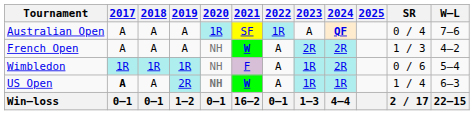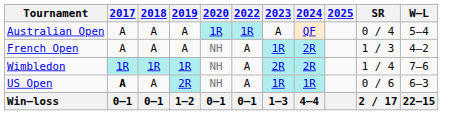 <table class=wikitable style=text-align:center>
 <tr>
 <th>Tournament</th>
 <th><a href='#'>2017</a></th>
 <th><a href='#'>2018</a></th>
 <th><a href='#'>2019</a></th>
 <th><a href='#'>2020</a></th>
-<th><a href='#'>2021</a></th>
 <th><a href='#'>2022</a></th>
 <th><a href='#'>2023</a></th>
 <th><a href='#'>2024</a></th>
 <th><a href='#'>2025</a></th>
 <th>SR</th>
 <th>W–L</th>
 </tr>
 <tr>
 <td align=left><a href='#'>Australian Open</a></td>
 <td>A</td>
 <td>A</td>
 <td>A</td>
 <td bgcolor=afeeee><a href='#'>1R</a></td>
-<td bgcolor=yellow><a href='#'>SF</a></td>
 <td bgcolor=afeeee><a href='#'>1R</a></td>
 <td>A</td>
-<td bgcolor=ffebcd><strong><a href='#'>QF</a></strong></td>
+<td bgcolor=ffebcd><a href='#'>QF</a></td>
 <td></td>
 <td>0 / 4</td>
-<td>7–6</td>
+<td>5–4</td>
 </tr>
 <tr>
 <td align=left><a href='#'>French Open</a></td>
 <td>A</td>
 <td>A</td>
 <td>A</td>
 <td style=color:#767676>NH</td>
-<td bgcolor=lime><strong><a href='#'>W</a></strong></td>
 <td>A</td>
-<td bgcolor=afeeee><a href='#'>2R</a></td>
+<td bgcolor=afeeee><a href='#'>1R</a></td>
 <td bgcolor=afeeee><a href='#'>2R</a></td>
 <td></td>
 <td>1 / 3</td>
 <td>4–2</td>
 </tr>
 <tr>
 <td align=left><a href='#'>Wimbledon</a></td>
 <td bgcolor=afeeee><a href='#'>1R</a></td>
 <td bgcolor=afeeee><a href='#'>1R</a></td>
 <td bgcolor=afeeee><a href='#'>1R</a></td>
 <td style=color:#767676>NH</td>
-<td bgcolor=thistle><a href='#'>F</a></td>
 <td>A</td>
-<td bgcolor=afeeee><a href='#'>1R</a></td>
+<td bgcolor=afeeee><a href='#'>2R</a></td>
 <td bgcolor=afeeee><a href='#'>2R</a></td>
 <td></td>
-<td>0 / 6</td>
-<td>5–4</td>
+<td>1 / 4</td>
+<td>7–6</td>
 </tr>
 <tr>
 <td align=left><a href='#'>US Open</a></td>
 <td><strong>A</strong></td>
 <td>A</td>
 <td bgcolor=afeeee><a href='#'>2R</a></td>
-<td style=color:#767676><strong>NH</strong></td>
-<td bgcolor=lime><strong><a href='#'>W</a></strong></td>
+<td style=color:#767676>NH</td>
 <td>A</td>
 <td bgcolor=afeeee><a href='#'>1R</a></td>
 <td bgcolor=afeeee><a href='#'>1R</a></td>
 <td></td>
-<td>1 / 4</td>
+<td>0 / 6</td>
 <td>6–3</td>
 </tr>
 <tr style=font-weight:bold;background:#efefef>
 <th style=text-align:left>Win–loss</th>
 <th>0–1</th>
 <th>0–1</th>
 <th>1–2</th>
 <th>0–1</th>
-<th>16–2</th>
 <th>0–1</th>
 <th>1–3</th>
 <th>4–4</th>
 <th></th>
 <th>2 / 17</th>
 <th>22–15</th>
 </tr>
 </table>
